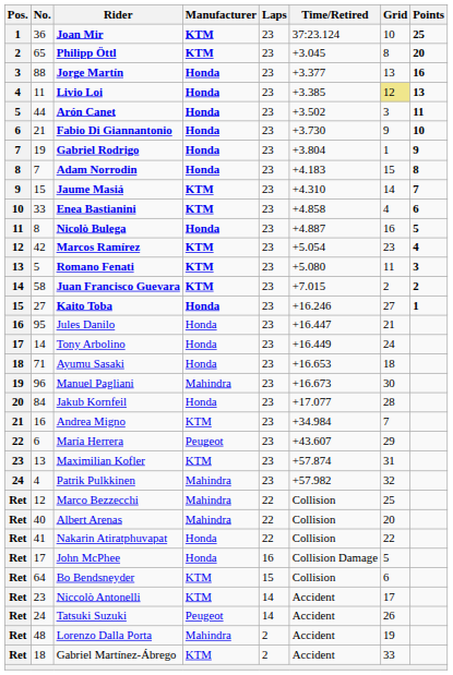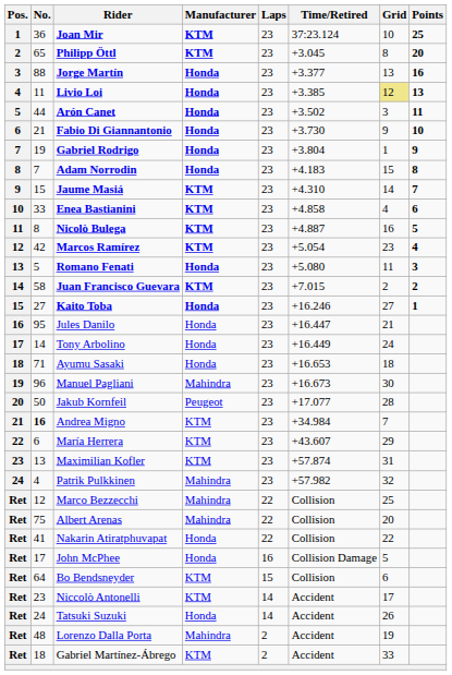 <table class="wikitable" style="font-size: 95%;">
 <tr>
 <th>Pos.</th>
 <th>No.</th>
 <th>Rider</th>
 <th>Manufacturer</th>
 <th>Laps</th>
 <th>Time/Retired</th>
 <th>Grid</th>
 <th>Points</th>
 </tr>
 <tr>
 <th>1</th>
 <td>36</td>
 <td> <strong><a href='#'>Joan Mir</a></strong></td>
 <td><strong><a href='#'>KTM</a></strong></td>
 <td>23</td>
 <td>37:23.124</td>
 <td>10</td>
 <td><strong>25</strong></td>
 </tr>
 <tr>
 <th>2</th>
 <td>65</td>
 <td> <strong><a href='#'>Philipp Öttl</a></strong></td>
 <td><strong><a href='#'>KTM</a></strong></td>
 <td>23</td>
 <td>+3.045</td>
 <td>8</td>
 <td><strong>20</strong></td>
 </tr>
 <tr>
 <th>3</th>
 <td>88</td>
 <td> <strong><a href='#'>Jorge Martín</a></strong></td>
 <td><strong> <a href='#'>Honda</a></strong></td>
 <td>23</td>
 <td>+3.377</td>
 <td>13</td>
 <td><strong>16</strong></td>
 </tr>
 <tr>
 <th>4</th>
 <td>11</td>
 <td> <strong><a href='#'>Livio Loi</a></strong></td>
 <td><strong><a href='#'>Honda</a></strong></td>
 <td>23</td>
 <td>+3.385</td>
 <td style="background: khaki;">12</td>
 <td><strong>13</strong></td>
 </tr>
 <tr>
 <th>5</th>
 <td>44</td>
 <td> <strong><a href='#'>Arón Canet</a></strong></td>
 <td><strong><a href='#'>Honda</a></strong></td>
 <td>23</td>
 <td>+3.502</td>
 <td>3</td>
 <td><strong>11</strong></td>
 </tr>
 <tr>
 <th>6</th>
 <td>21</td>
 <td> <strong><a href='#'>Fabio Di Giannantonio</a></strong></td>
 <td><strong><a href='#'>Honda</a></strong></td>
 <td>23</td>
 <td>+3.730</td>
 <td>9</td>
 <td><strong>10</strong></td>
 </tr>
 <tr>
 <th>7</th>
 <td>19</td>
 <td> <strong><a href='#'>Gabriel Rodrigo</a></strong></td>
 <td><strong><a href='#'>Honda</a></strong></td>
 <td>23</td>
 <td>+3.804</td>
 <td>1</td>
 <td><strong>9</strong></td>
 </tr>
 <tr>
 <th>8</th>
 <td>7</td>
 <td> <strong><a href='#'>Adam Norrodin</a></strong></td>
 <td><strong><a href='#'>Honda</a></strong></td>
 <td>23</td>
 <td>+4.183</td>
 <td>15</td>
 <td><strong>8</strong></td>
 </tr>
 <tr>
 <th>9</th>
 <td>15</td>
 <td> <strong><a href='#'>Jaume Masiá</a></strong></td>
 <td><strong><a href='#'>KTM</a></strong></td>
 <td>23</td>
 <td>+4.310</td>
 <td>14</td>
 <td><strong>7</strong></td>
 </tr>
 <tr>
 <th>10</th>
 <td>33</td>
 <td> <strong><a href='#'>Enea Bastianini</a></strong></td>
 <td><strong><a href='#'>KTM</a></strong></td>
 <td>23</td>
 <td>+4.858</td>
 <td>4</td>
 <td><strong>6</strong></td>
 </tr>
 <tr>
 <th>11</th>
 <td>8</td>
 <td> <strong><a href='#'>Nicolò Bulega</a></strong></td>
-<td><strong><a href='#'>Honda</a></strong></td>
+<td><strong><a href='#'>KTM</a></strong></td>
 <td>23</td>
 <td>+4.887</td>
 <td>16</td>
 <td><strong>5</strong></td>
 </tr>
 <tr>
 <th>12</th>
 <td>42</td>
 <td> <strong><a href='#'>Marcos Ramírez</a></strong></td>
 <td><strong><a href='#'>KTM</a></strong></td>
 <td>23</td>
 <td>+5.054</td>
 <td>23</td>
 <td><strong>4</strong></td>
 </tr>
 <tr>
 <th>13</th>
 <td>5</td>
 <td> <strong><a href='#'>Romano Fenati</a></strong></td>
-<td><strong><a href='#'>KTM</a></strong></td>
+<td><strong><a href='#'>Honda</a></strong></td>
 <td>23</td>
 <td>+5.080</td>
 <td>11</td>
 <td><strong>3</strong></td>
 </tr>
 <tr>
 <th>14</th>
 <td>58</td>
 <td> <strong><a href='#'>Juan Francisco Guevara</a></strong></td>
 <td><strong><a href='#'>KTM</a></strong></td>
 <td>23</td>
 <td>+7.015</td>
 <td>2</td>
 <td><strong>2</strong></td>
 </tr>
 <tr>
 <th>15</th>
 <td>27</td>
 <td> <strong><a href='#'>Kaito Toba</a></strong></td>
 <td><strong><a href='#'>Honda</a></strong></td>
 <td>23</td>
 <td>+16.246</td>
 <td>27</td>
 <td><strong>1</strong></td>
 </tr>
 <tr>
 <th>16</th>
 <td>95</td>
 <td> <a href='#'>Jules Danilo</a></td>
 <td><a href='#'>Honda</a></td>
 <td>23</td>
 <td>+16.447</td>
 <td>21</td>
 <td></td>
 </tr>
 <tr>
 <th>17</th>
 <td>14</td>
 <td> <a href='#'>Tony Arbolino</a></td>
 <td><a href='#'>Honda</a></td>
 <td>23</td>
 <td>+16.449</td>
 <td>24</td>
 <td></td>
 </tr>
 <tr>
 <th>18</th>
 <td>71</td>
 <td> <a href='#'>Ayumu Sasaki</a></td>
 <td><a href='#'>Honda</a></td>
 <td>23</td>
 <td>+16.653</td>
 <td>18</td>
 <td></td>
 </tr>
 <tr>
 <th>19</th>
 <td>96</td>
 <td> <a href='#'>Manuel Pagliani</a></td>
 <td><a href='#'>Mahindra</a></td>
 <td>23</td>
 <td>+16.673</td>
 <td>30</td>
 <td></td>
 </tr>
 <tr>
 <th>20</th>
-<td>84</td>
+<td>50</td>
 <td> <a href='#'>Jakub Kornfeil</a></td>
-<td><a href='#'>Honda</a></td>
+<td><a href='#'>Peugeot</a></td>
 <td>23</td>
 <td>+17.077</td>
 <td>28</td>
 <td></td>
 </tr>
 <tr>
 <th>21</th>
-<td>16</td>
+<td><strong>16</strong></td>
 <td> <a href='#'>Andrea Migno</a></td>
 <td><a href='#'>KTM</a></td>
 <td>23</td>
 <td>+34.984</td>
 <td>7</td>
 <td></td>
 </tr>
 <tr>
 <th>22</th>
 <td>6</td>
 <td> <a href='#'>María Herrera</a></td>
-<td><a href='#'>Peugeot</a></td>
+<td><a href='#'>KTM</a></td>
 <td>23</td>
 <td>+43.607</td>
 <td>29</td>
 <td></td>
 </tr>
 <tr>
 <th>23</th>
 <td>13</td>
 <td> <a href='#'>Maximilian Kofler</a></td>
 <td><a href='#'>KTM</a></td>
 <td>23</td>
 <td>+57.874</td>
 <td>31</td>
 <td></td>
 </tr>
 <tr>
 <th>24</th>
 <td>4</td>
 <td> <a href='#'>Patrik Pulkkinen</a></td>
 <td><a href='#'>Mahindra</a></td>
 <td>23</td>
 <td>+57.982</td>
 <td>32</td>
 <td></td>
 </tr>
 <tr>
 <th>Ret</th>
 <td>12</td>
 <td> <a href='#'>Marco Bezzecchi</a></td>
 <td><a href='#'>Mahindra</a></td>
 <td>22</td>
 <td>Collision</td>
 <td>25</td>
 <td></td>
 </tr>
 <tr>
 <th>Ret</th>
-<td>40</td>
+<td>75</td>
 <td> <a href='#'>Albert Arenas</a></td>
 <td><a href='#'>Mahindra</a></td>
 <td>22</td>
 <td>Collision</td>
 <td>20</td>
 <td></td>
 </tr>
 <tr>
 <th>Ret</th>
 <td>41</td>
 <td> <a href='#'>Nakarin Atiratphuvapat</a></td>
 <td><a href='#'>Honda</a></td>
 <td>22</td>
 <td>Collision</td>
 <td>22</td>
 <td></td>
 </tr>
 <tr>
 <th>Ret</th>
 <td>17</td>
 <td> <a href='#'>John McPhee</a></td>
 <td><a href='#'>Honda</a></td>
 <td>16</td>
 <td>Collision Damage</td>
 <td>5</td>
 <td></td>
 </tr>
 <tr>
 <th>Ret</th>
 <td>64</td>
 <td> <a href='#'>Bo Bendsneyder</a></td>
 <td><a href='#'>KTM</a></td>
 <td>15</td>
 <td>Collision</td>
 <td>6</td>
 <td></td>
 </tr>
 <tr>
 <th>Ret</th>
 <td>23</td>
 <td> <a href='#'>Niccolò Antonelli</a></td>
 <td><a href='#'>KTM</a></td>
 <td>14</td>
 <td>Accident</td>
 <td>17</td>
 <td></td>
 </tr>
 <tr>
 <th>Ret</th>
 <td>24</td>
 <td> <a href='#'>Tatsuki Suzuki</a></td>
-<td><a href='#'>Peugeot</a></td>
+<td><a href='#'>Honda</a></td>
 <td>14</td>
 <td>Accident</td>
 <td>26</td>
 <td></td>
 </tr>
 <tr>
 <th>Ret</th>
 <td>48</td>
 <td> <a href='#'>Lorenzo Dalla Porta</a></td>
 <td><a href='#'>Mahindra</a></td>
 <td>2</td>
 <td>Accident</td>
 <td>19</td>
 <td></td>
 </tr>
 <tr>
 <th>Ret</th>
 <td>18</td>
 <td> Gabriel Martínez-Ábrego</td>
 <td><a href='#'>KTM</a></td>
 <td>2</td>
 <td>Accident</td>
 <td>33</td>
 <td></td>
 </tr>
 <tr>
 <th colspan=8></th>
 </tr>
 </table>
